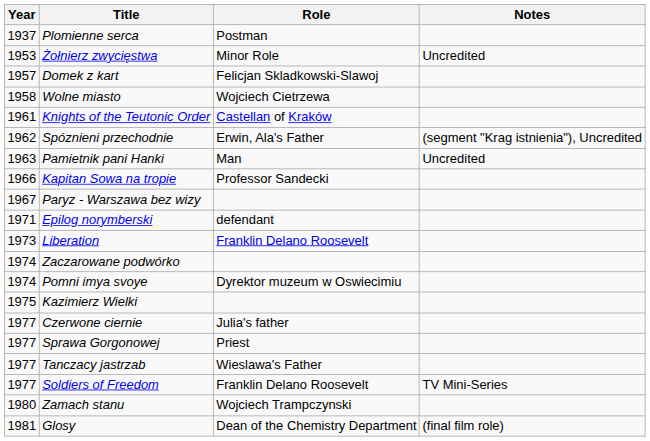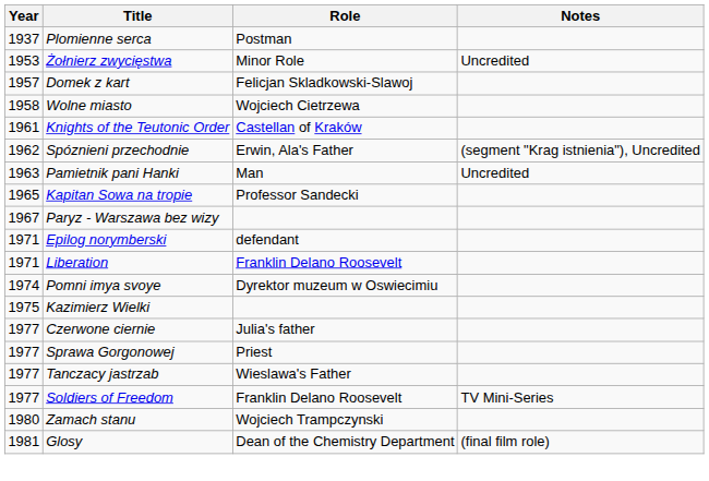 <table class="wikitable">
 <tr>
 <th>Year</th>
 <th>Title</th>
 <th>Role</th>
 <th>Notes</th>
 </tr>
 <tr>
 <td>1937</td>
 <td><em>Plomienne serca</em></td>
 <td>Postman</td>
 <td></td>
 </tr>
 <tr>
 <td>1953</td>
 <td><em><a href='#'>Żołnierz zwycięstwa</a></em></td>
 <td>Minor Role</td>
 <td>Uncredited</td>
 </tr>
 <tr>
 <td>1957</td>
 <td><em>Domek z kart</em></td>
 <td>Felicjan Skladkowski-Slawoj</td>
 <td></td>
 </tr>
 <tr>
 <td>1958</td>
 <td><em>Wolne miasto</em></td>
 <td>Wojciech Cietrzewa</td>
 <td></td>
 </tr>
 <tr>
 <td>1961</td>
 <td><em><a href='#'>Knights of the Teutonic Order</a></em></td>
 <td><a href='#'>Castellan</a> of <a href='#'>Kraków</a></td>
 <td></td>
 </tr>
 <tr>
 <td>1962</td>
 <td><em>Spóznieni przechodnie</em></td>
 <td>Erwin, Ala's Father</td>
 <td>(segment "Krag istnienia"), Uncredited</td>
 </tr>
 <tr>
 <td>1963</td>
 <td><em>Pamietnik pani Hanki</em></td>
 <td>Man</td>
 <td>Uncredited</td>
 </tr>
 <tr>
-<td>1966</td>
+<td>1965</td>
 <td><em><a href='#'>Kapitan Sowa na tropie</a></em></td>
 <td>Professor Sandecki</td>
 <td></td>
 </tr>
 <tr>
 <td>1967</td>
 <td><em>Paryz - Warszawa bez wizy</em></td>
 <td></td>
 <td></td>
 </tr>
 <tr>
 <td>1971</td>
 <td><em><a href='#'>Epilog norymberski</a></em></td>
 <td>defendant</td>
 <td></td>
 </tr>
 <tr>
-<td>1973</td>
+<td>1971</td>
 <td><em><a href='#'>Liberation</a></em></td>
 <td><a href='#'>Franklin Delano Roosevelt</a></td>
-<td></td>
-</tr>
-<tr>
-<td>1974</td>
-<td><em>Zaczarowane podwórko</em></td>
-<td></td>
 <td></td>
 </tr>
 <tr>
 <td>1974</td>
 <td><em>Pomni imya svoye</em></td>
 <td>Dyrektor muzeum w Oswiecimiu</td>
 <td></td>
 </tr>
 <tr>
 <td>1975</td>
 <td><em>Kazimierz Wielki</em></td>
 <td></td>
 <td></td>
 </tr>
 <tr>
 <td>1977</td>
 <td><em>Czerwone ciernie</em></td>
 <td>Julia's father</td>
 <td></td>
 </tr>
 <tr>
 <td>1977</td>
 <td><em>Sprawa Gorgonowej</em></td>
 <td>Priest</td>
 <td></td>
 </tr>
 <tr>
 <td>1977</td>
 <td><em>Tanczacy jastrzab</em></td>
 <td>Wieslawa's Father</td>
 <td></td>
 </tr>
 <tr>
 <td>1977</td>
 <td><em><a href='#'>Soldiers of Freedom</a></em></td>
 <td>Franklin Delano Roosevelt</td>
 <td>TV Mini-Series</td>
 </tr>
 <tr>
 <td>1980</td>
 <td><em>Zamach stanu</em></td>
 <td>Wojciech Trampczynski</td>
 <td></td>
 </tr>
 <tr>
 <td>1981</td>
 <td><em>Glosy</em></td>
 <td>Dean of the Chemistry Department</td>
 <td>(final film role)</td>
 </tr>
 </table>
